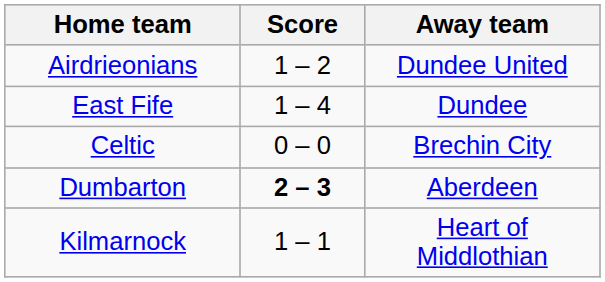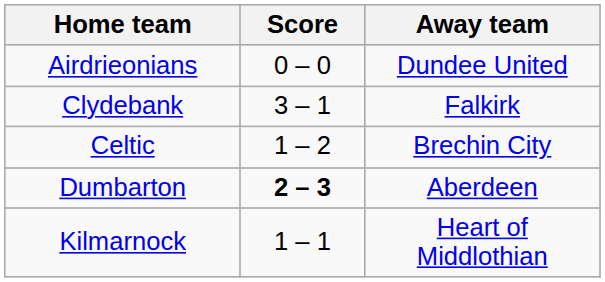 <table class="wikitable" style="text-align: center">
 <tr>
 <th width=140>Home team</th>
 <th width=70>Score</th>
 <th width=140>Away team</th>
 </tr>
 <tr>
 <td><a href='#'>Airdrieonians</a></td>
-<td>1 – 2</td>
+<td>0 – 0</td>
 <td><a href='#'>Dundee United</a></td>
 </tr>
 <tr>
-<td><a href='#'>East Fife</a></td>
-<td>1 – 4</td>
-<td><a href='#'>Dundee</a></td>
+<td><a href='#'>Clydebank</a></td>
+<td>3 – 1</td>
+<td><a href='#'>Falkirk</a></td>
 </tr>
 <tr>
 <td><a href='#'>Celtic</a></td>
-<td>0 – 0</td>
+<td>1 – 2</td>
 <td><a href='#'>Brechin City</a></td>
 </tr>
 <tr>
 <td><a href='#'>Dumbarton</a></td>
 <td><strong>2 – 3</strong></td>
 <td><a href='#'>Aberdeen</a></td>
 </tr>
 <tr>
 <td><a href='#'>Kilmarnock</a></td>
 <td>1 – 1</td>
 <td><a href='#'>Heart of Middlothian</a></td>
 </tr>
 </table>
